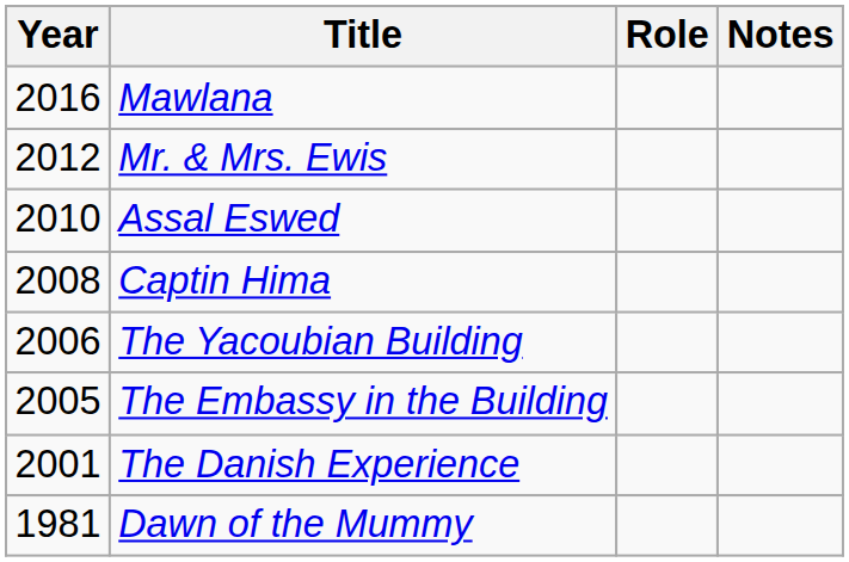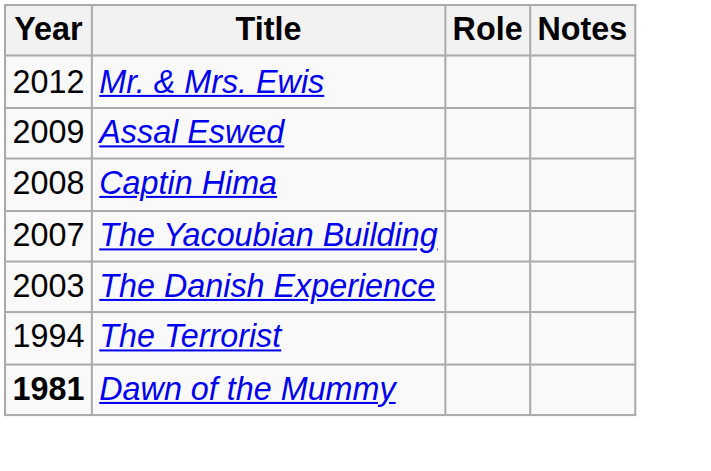 <table class="wikitable sortable">
 <tr>
 <th>Year</th>
 <th>Title</th>
 <th>Role</th>
 <th class="unsortable">Notes</th>
 </tr>
 <tr>
-<td>2016</td>
-<td><em><a href='#'>Mawlana</a></em></td>
-<td></td>
-<td></td>
-</tr>
-<tr>
 <td>2012</td>
 <td><em><a href='#'>Mr. & Mrs. Ewis</a></em></td>
 <td></td>
 <td></td>
 </tr>
 <tr>
-<td>2010</td>
+<td>2009</td>
 <td><em><a href='#'>Assal Eswed</a></em></td>
 <td></td>
 <td></td>
 </tr>
 <tr>
 <td>2008</td>
 <td><em><a href='#'>Captin Hima</a></em></td>
 <td></td>
 <td></td>
 </tr>
 <tr>
-<td>2006</td>
+<td>2007</td>
 <td><em><a href='#'>The Yacoubian Building</a></em></td>
 <td></td>
 <td></td>
 </tr>
 <tr>
-<td>2005</td>
-<td><em><a href='#'>The Embassy in the Building</a></em></td>
-<td></td>
-<td></td>
-</tr>
-<tr>
-<td>2001</td>
+<td>2003</td>
 <td><em><a href='#'>The Danish Experience</a></em></td>
 <td></td>
 <td></td>
 </tr>
 <tr>
-<td>1981</td>
+<td>1994</td>
+<td><em><a href='#'>The Terrorist</a></em></td>
+<td></td>
+<td></td>
+</tr>
+<tr>
+<td><strong>1981</strong></td>
 <td><em><a href='#'>Dawn of the Mummy</a></em></td>
 <td></td>
 <td></td>
 </tr>
 </table>
